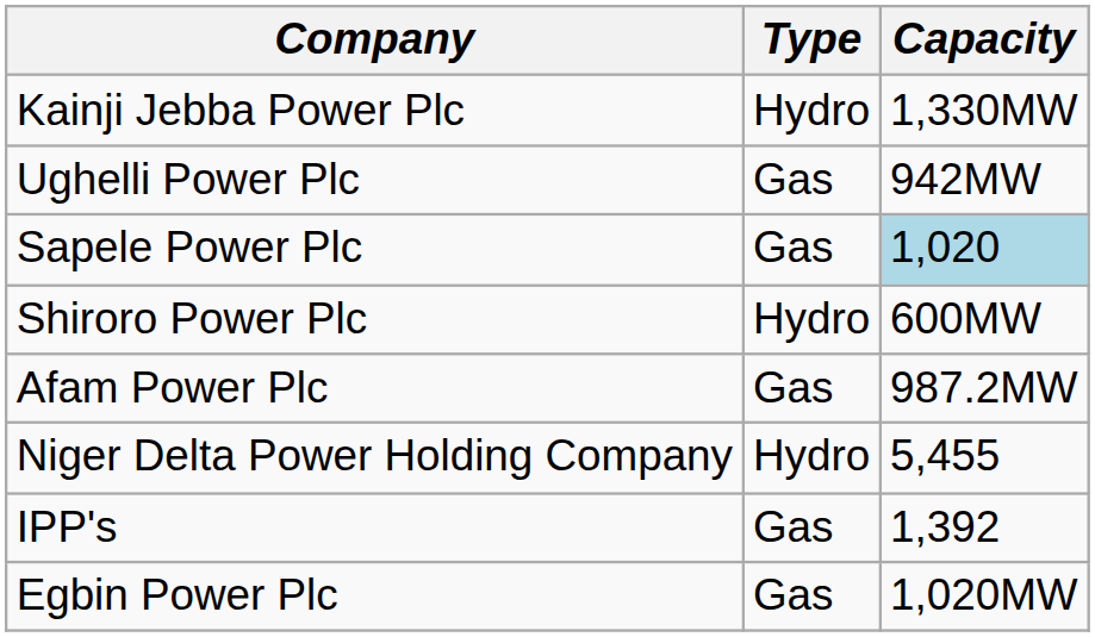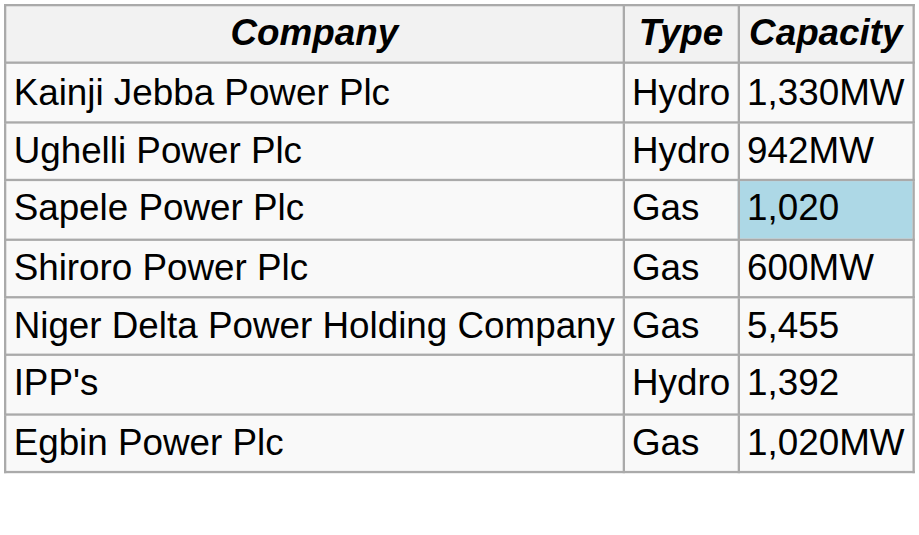 <table class="wikitable sortable">
 <tr>
 <th><em>Company</em></th>
 <th><em>Type</em></th>
 <th><em>Capacity</em></th>
 </tr>
 <tr>
 <td>Kainji Jebba Power Plc</td>
 <td>Hydro</td>
 <td>1,330MW</td>
 </tr>
 <tr>
 <td>Ughelli Power Plc</td>
-<td>Gas</td>
+<td>Hydro</td>
 <td>942MW</td>
 </tr>
 <tr>
 <td>Sapele Power Plc</td>
 <td>Gas</td>
 <td style="background: lightblue;">1,020</td>
 </tr>
 <tr>
 <td>Shiroro Power Plc</td>
-<td>Hydro</td>
+<td>Gas</td>
 <td>600MW</td>
 </tr>
 <tr>
-<td>Afam Power Plc</td>
+<td>Niger Delta Power Holding Company</td>
 <td>Gas</td>
-<td>987.2MW</td>
-</tr>
-<tr>
-<td>Niger Delta Power Holding Company</td>
-<td>Hydro</td>
 <td>5,455</td>
 </tr>
 <tr>
 <td>IPP's</td>
-<td>Gas</td>
+<td>Hydro</td>
 <td>1,392</td>
 </tr>
 <tr>
 <td>Egbin Power Plc</td>
 <td>Gas</td>
 <td>1,020MW</td>
 </tr>
 </table>
